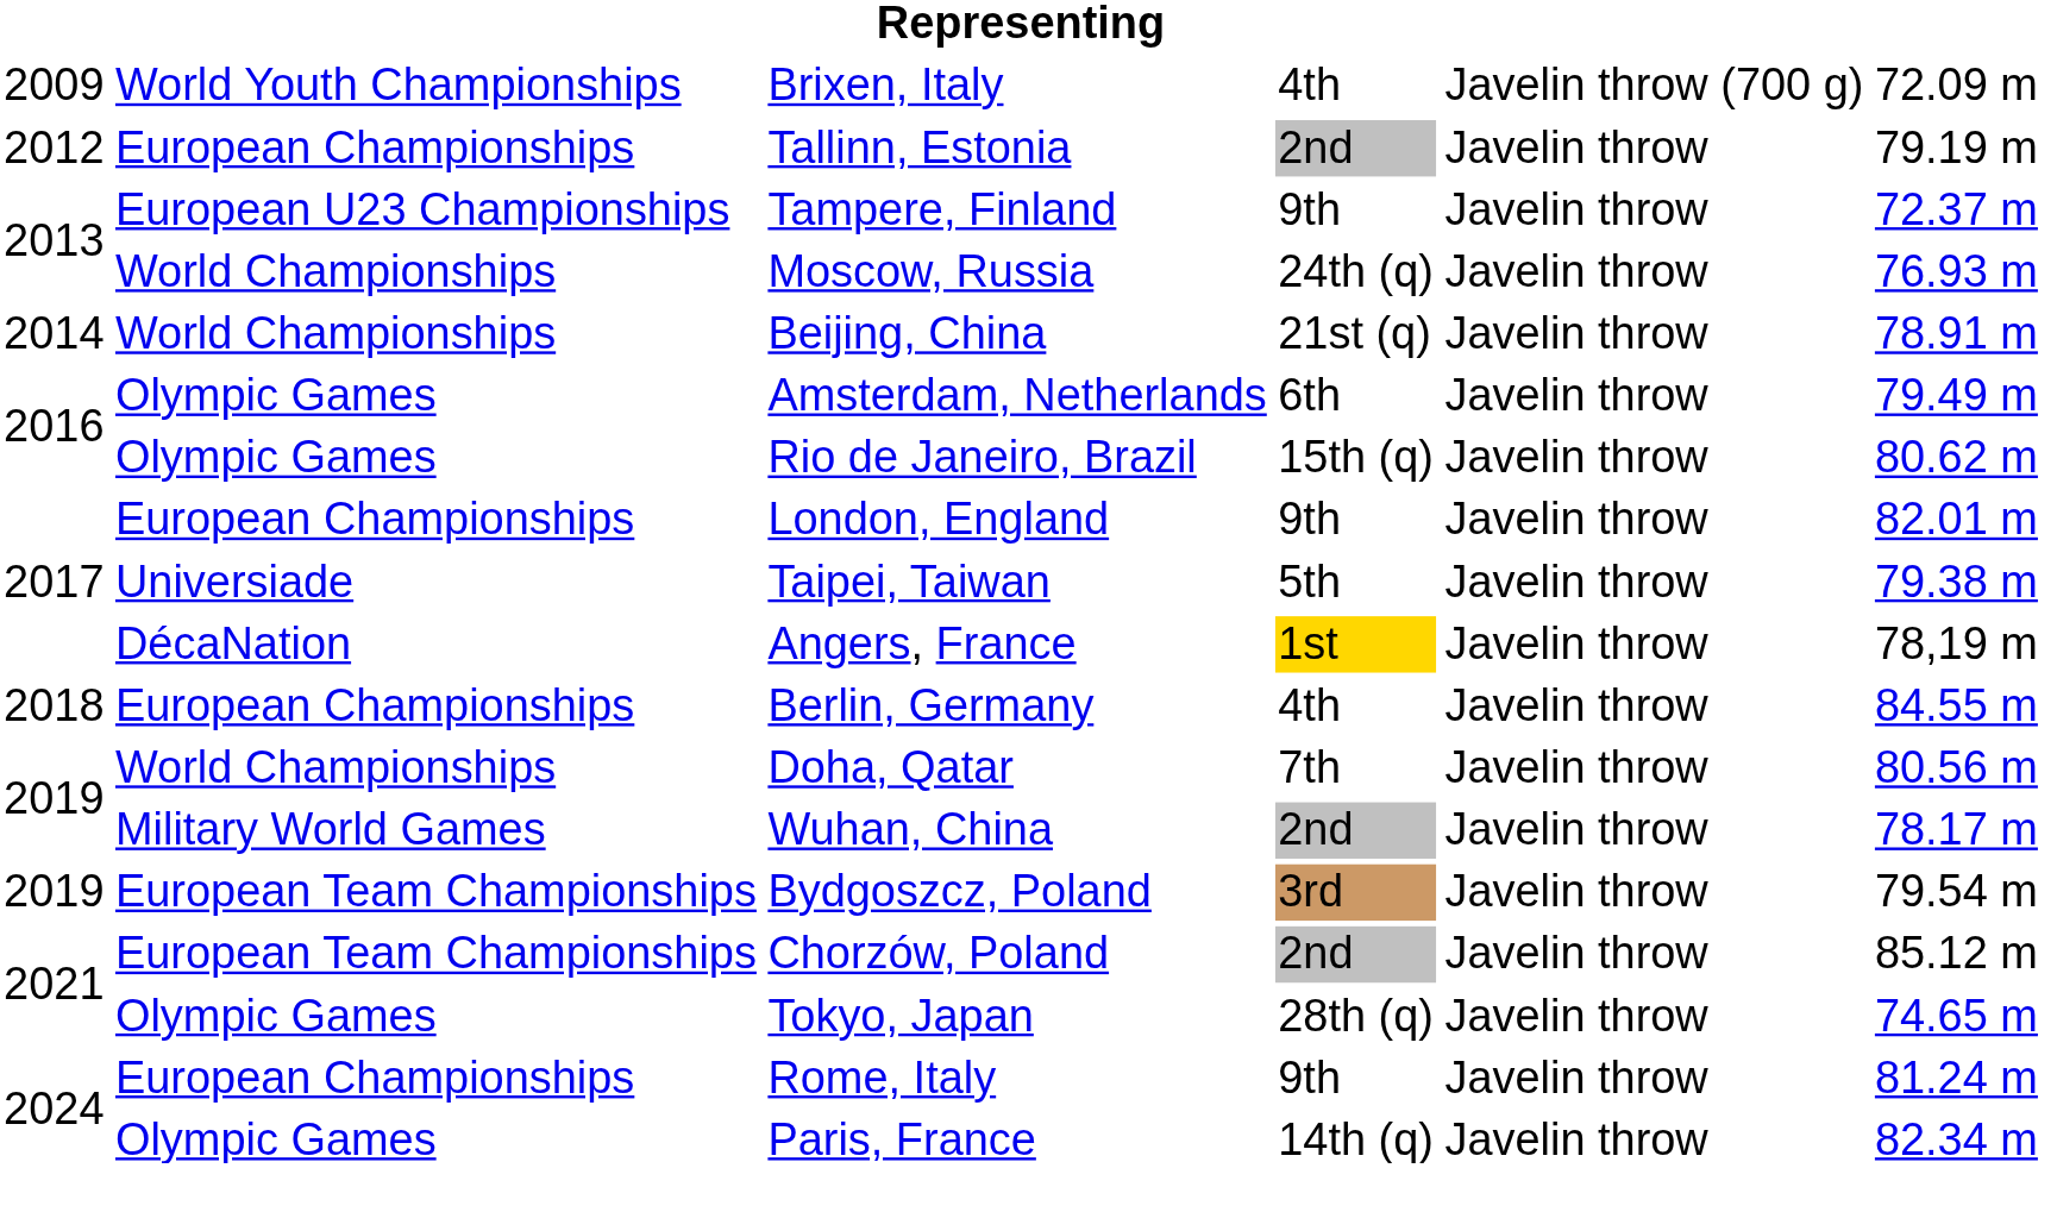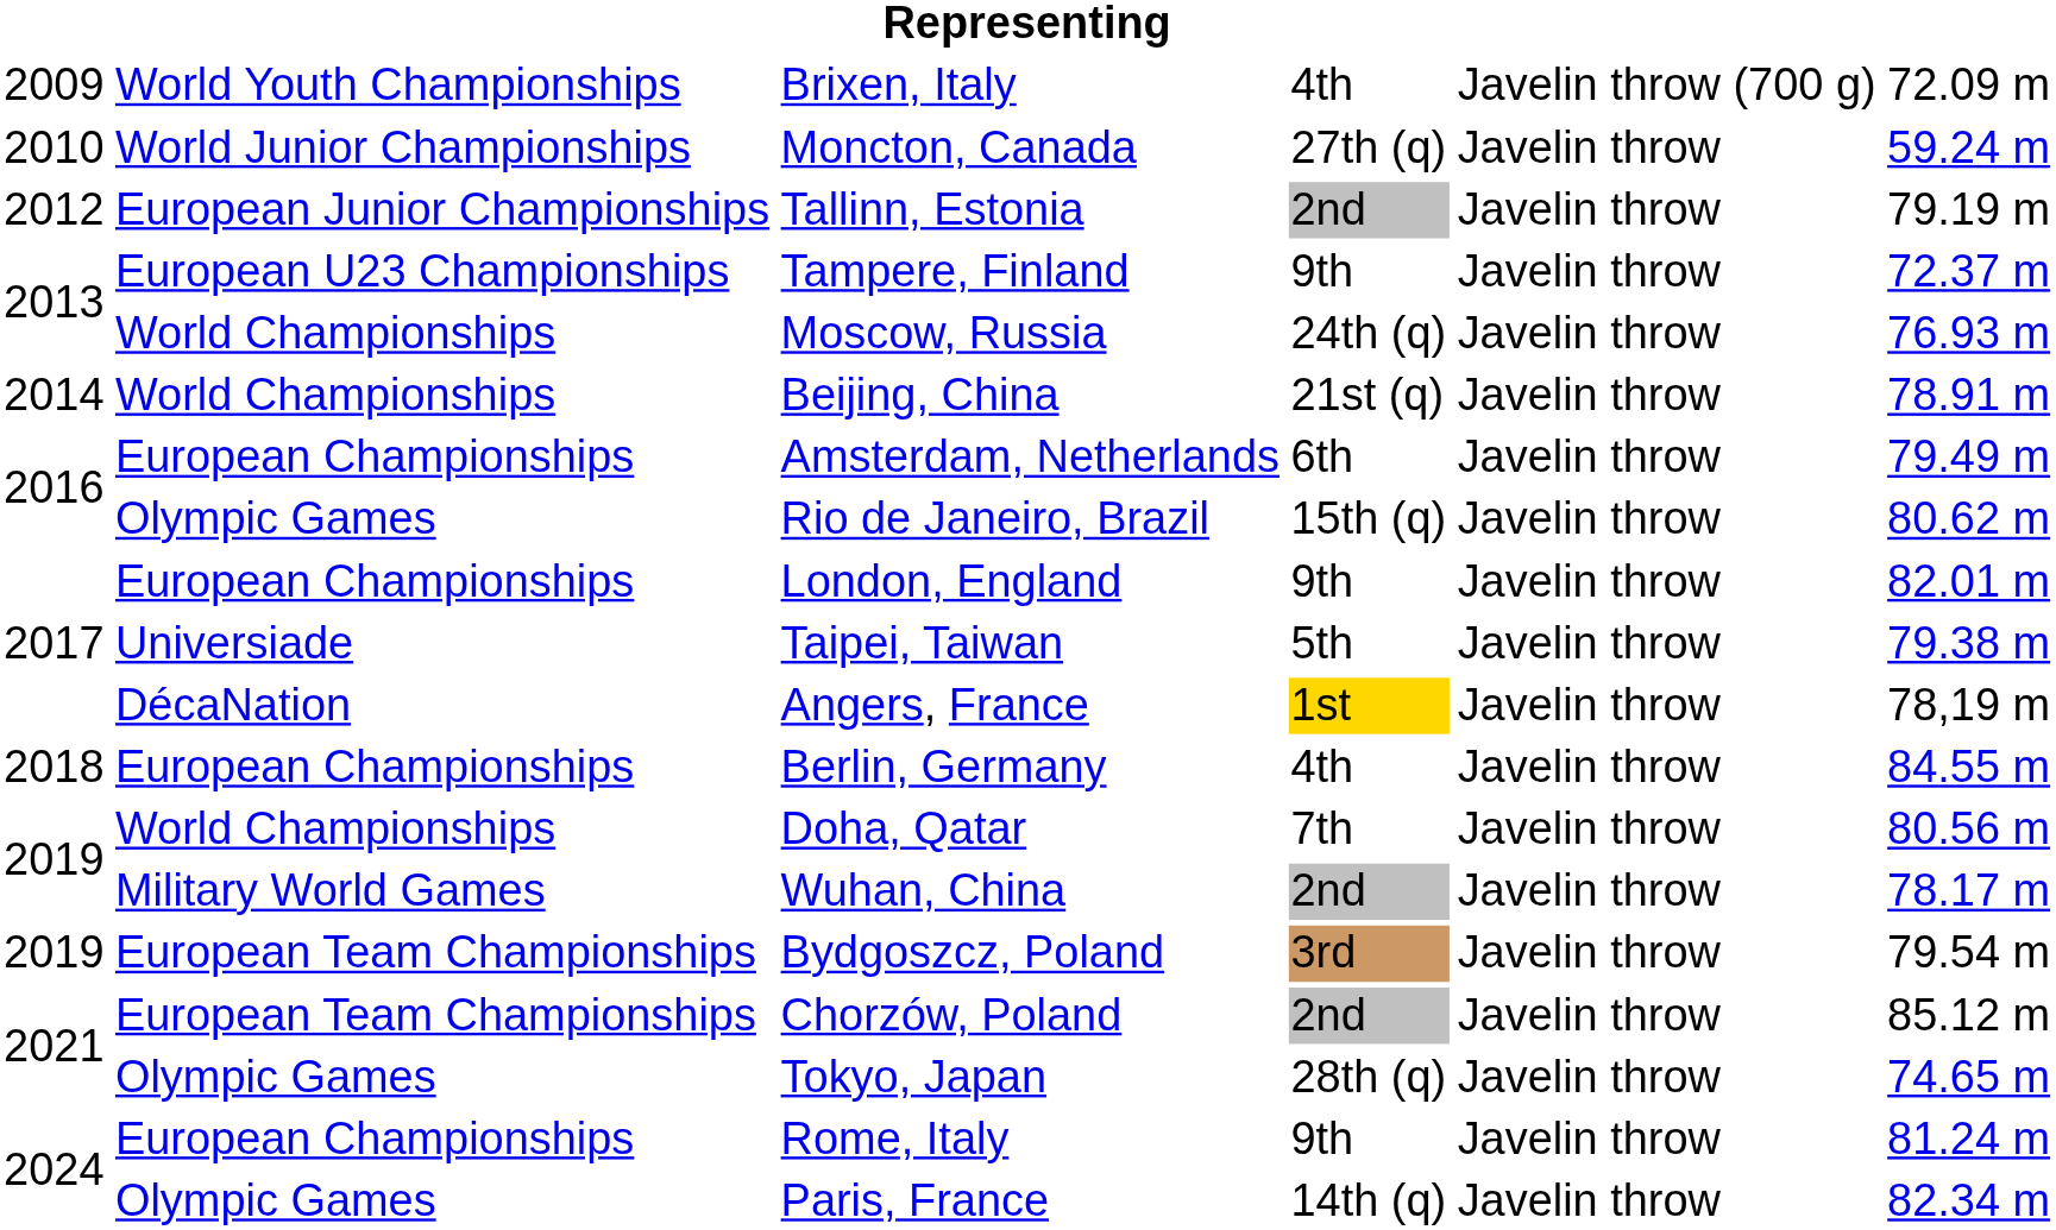 <table>
 <tr>
 <th colspan="6">Representing </th>
 </tr>
 <tr>
 <td>2009</td>
 <td><a href='#'>World Youth Championships</a></td>
 <td><a href='#'>Brixen, Italy</a></td>
 <td>4th</td>
 <td>Javelin throw (700 g)</td>
 <td>72.09 m</td>
 </tr>
 <tr>
+<td>2010</td>
+<td><a href='#'>World Junior Championships</a></td>
+<td><a href='#'>Moncton, Canada</a></td>
+<td>27th (q)</td>
+<td>Javelin throw</td>
+<td><a href='#'>59.24 m</a></td>
+</tr>
+<tr>
 <td>2012</td>
-<td><a href='#'>European Championships</a></td>
+<td><a href='#'>European Junior Championships</a></td>
 <td><a href='#'>Tallinn, Estonia</a></td>
 <td bgcolor=silver>2nd</td>
 <td>Javelin throw</td>
 <td>79.19 m</td>
 </tr>
 <tr>
 <td rowspan=2>2013</td>
 <td><a href='#'>European U23 Championships</a></td>
 <td><a href='#'>Tampere, Finland</a></td>
 <td>9th</td>
 <td>Javelin throw</td>
 <td><a href='#'>72.37 m</a></td>
 </tr>
 <tr>
 <td><a href='#'>World Championships</a></td>
 <td><a href='#'>Moscow, Russia</a></td>
 <td>24th (q)</td>
 <td>Javelin throw</td>
 <td><a href='#'>76.93 m</a></td>
 </tr>
 <tr>
 <td>2014</td>
 <td><a href='#'>World Championships</a></td>
 <td><a href='#'>Beijing, China</a></td>
 <td>21st (q)</td>
 <td>Javelin throw</td>
 <td><a href='#'>78.91 m</a></td>
 </tr>
 <tr>
 <td rowspan=2>2016</td>
-<td><a href='#'>Olympic Games</a></td>
+<td><a href='#'>European Championships</a></td>
 <td><a href='#'>Amsterdam, Netherlands</a></td>
 <td>6th</td>
 <td>Javelin throw</td>
 <td><a href='#'>79.49 m</a></td>
 </tr>
 <tr>
 <td><a href='#'>Olympic Games</a></td>
 <td><a href='#'>Rio de Janeiro, Brazil</a></td>
 <td>15th (q)</td>
 <td>Javelin throw</td>
 <td><a href='#'>80.62 m</a></td>
 </tr>
 <tr>
 <td rowspan=3>2017</td>
 <td><a href='#'>European Championships</a></td>
 <td><a href='#'>London, England</a></td>
 <td>9th</td>
 <td>Javelin throw</td>
 <td><a href='#'>82.01 m</a></td>
 </tr>
 <tr>
 <td><a href='#'>Universiade</a></td>
 <td><a href='#'>Taipei, Taiwan</a></td>
 <td>5th</td>
 <td>Javelin throw</td>
 <td><a href='#'>79.38 m</a></td>
 </tr>
 <tr>
 <td><a href='#'>DécaNation</a></td>
 <td><a href='#'>Angers</a>, <a href='#'>France</a></td>
 <td bgcolor=gold>1st</td>
 <td>Javelin throw</td>
 <td>78,19 m</td>
 </tr>
 <tr>
 <td>2018</td>
 <td><a href='#'>European Championships</a></td>
 <td><a href='#'>Berlin, Germany</a></td>
 <td>4th</td>
 <td>Javelin throw</td>
 <td><a href='#'>84.55 m</a></td>
 </tr>
 <tr>
 <td rowspan=2>2019</td>
 <td><a href='#'>World Championships</a></td>
 <td><a href='#'>Doha, Qatar</a></td>
 <td>7th</td>
 <td>Javelin throw</td>
 <td><a href='#'>80.56 m</a></td>
 </tr>
 <tr>
 <td><a href='#'>Military World Games</a></td>
 <td><a href='#'>Wuhan, China</a></td>
 <td bgcolor=silver>2nd</td>
 <td>Javelin throw</td>
 <td><a href='#'>78.17 m</a></td>
 </tr>
 <tr>
 <td>2019</td>
 <td><a href='#'>European Team Championships</a></td>
 <td><a href='#'>Bydgoszcz, Poland</a></td>
 <td bgcolor="CC9966">3rd</td>
 <td>Javelin throw</td>
 <td>79.54 m</td>
 </tr>
 <tr>
 <td rowspan=2>2021</td>
 <td><a href='#'>European Team Championships</a></td>
 <td><a href='#'>Chorzów, Poland</a></td>
 <td bgcolor=silver>2nd</td>
 <td>Javelin throw</td>
 <td>85.12 m</td>
 </tr>
 <tr>
 <td><a href='#'>Olympic Games</a></td>
 <td><a href='#'>Tokyo, Japan</a></td>
 <td>28th (q)</td>
 <td>Javelin throw</td>
 <td><a href='#'>74.65 m</a></td>
 </tr>
 <tr>
 <td rowspan=2>2024</td>
 <td><a href='#'>European Championships</a></td>
 <td><a href='#'>Rome, Italy</a></td>
 <td>9th</td>
 <td>Javelin throw</td>
 <td><a href='#'>81.24 m</a></td>
 </tr>
 <tr>
 <td><a href='#'>Olympic Games</a></td>
 <td><a href='#'>Paris, France</a></td>
 <td>14th (q)</td>
 <td>Javelin throw</td>
 <td><a href='#'>82.34 m</a></td>
 </tr>
 </table>
